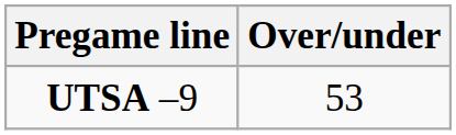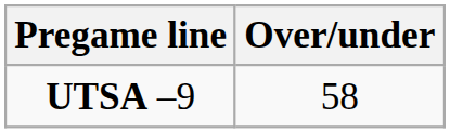 <table class="wikitable">
 <tr align="center">
 <th style=>Pregame line</th>
 <th style=>Over/under</th>
 </tr>
 <tr align="center">
 <td><strong>UTSA</strong> –9</td>
-<td>53</td>
+<td>58</td>
 </tr>
 </table>
